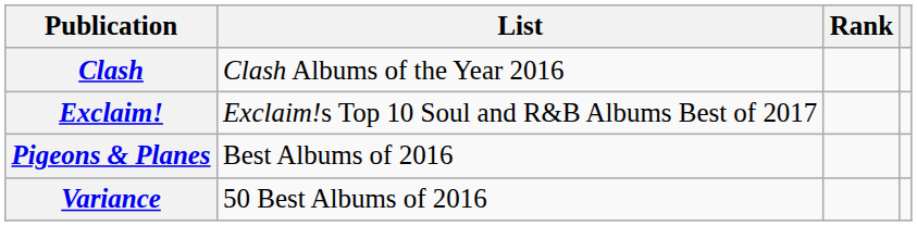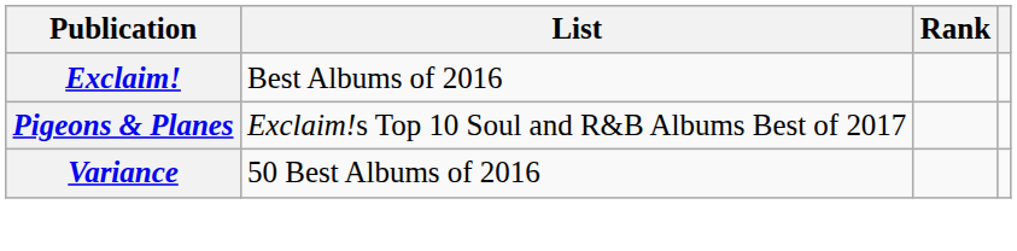 <table class="wikitable sortable plainrowheaders" style="border:none; margin:0;">
 <tr>
 <th scope="col">Publication</th>
 <th scope="col" class="unsortable">List</th>
 <th scope="col" data-sort-type="number">Rank</th>
 <th scope="col" class="unsortable"></th>
 </tr>
 <tr>
-<th scope="row"><em><a href='#'>Clash</a></em></th>
-<td><em>Clash</em> Albums of the Year 2016</td>
-<td></td>
-<td></td>
-</tr>
-<tr>
 <th scope="row"><em><a href='#'>Exclaim!</a></em></th>
-<td><em>Exclaim!</em>s Top 10 Soul and R&B Albums Best of 2017</td>
+<td>Best Albums of 2016</td>
 <td></td>
 <td></td>
 </tr>
 <tr>
 <th scope="row"><em><a href='#'>Pigeons & Planes</a></em></th>
-<td>Best Albums of 2016</td>
+<td><em>Exclaim!</em>s Top 10 Soul and R&B Albums Best of 2017</td>
 <td></td>
 <td></td>
 </tr>
 <tr>
 <th scope="row"><em><a href='#'>Variance</a></em></th>
 <td>50 Best Albums of 2016</td>
 <td></td>
 <td></td>
 </tr>
 </table>
